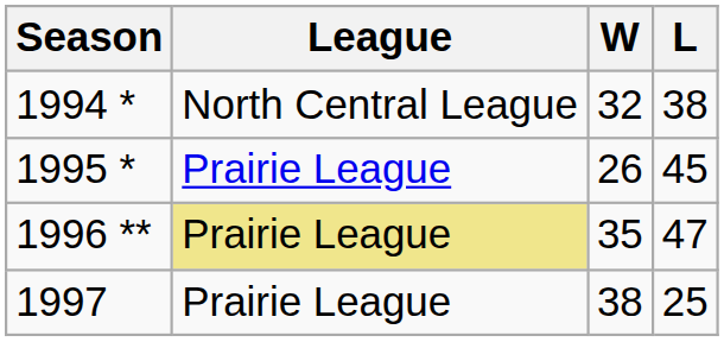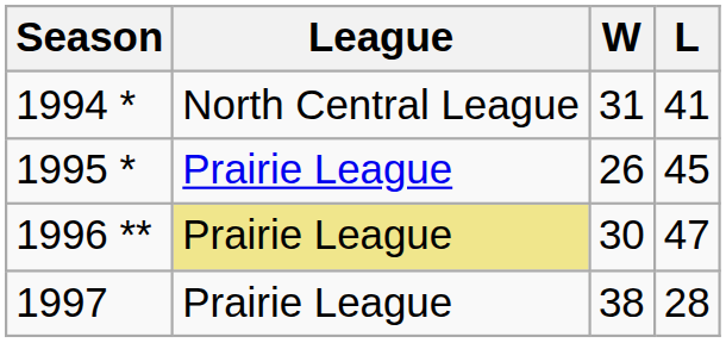 <table class="wikitable">
 <tr>
 <th>Season</th>
 <th>League</th>
 <th>W</th>
 <th>L</th>
 </tr>
 <tr>
 <td>1994 *</td>
 <td>North Central League</td>
-<td>32</td>
-<td>38</td>
+<td>31</td>
+<td>41</td>
 </tr>
 <tr>
 <td>1995 *</td>
 <td><a href='#'>Prairie League</a></td>
 <td>26</td>
 <td>45</td>
 </tr>
 <tr>
 <td>1996 **</td>
 <td style="background: khaki;">Prairie League</td>
-<td>35</td>
+<td>30</td>
 <td>47</td>
 </tr>
 <tr>
 <td>1997</td>
 <td>Prairie League</td>
 <td>38</td>
-<td>25</td>
+<td>28</td>
 </tr>
 </table>
